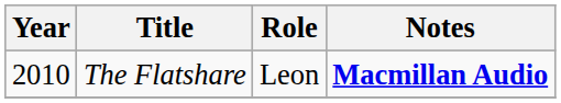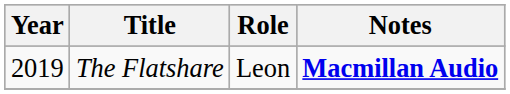 <table class="wikitable">
 <tr>
 <th>Year</th>
 <th>Title</th>
 <th>Role</th>
 <th>Notes</th>
 </tr>
 <tr>
-<td>2010</td>
+<td>2019</td>
 <td><em>The Flatshare</em></td>
 <td>Leon</td>
 <td><strong><a href='#'>Macmillan Audio</a></strong></td>
 </tr>
 <tr>
 </tr>
 </table>
